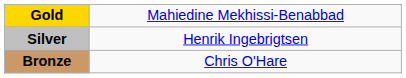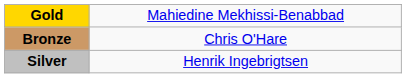 <table class="wikitable" style=" text-align:center; " width="35%">
 <tr>
 <td bgcolor="gold"><strong>Gold</strong></td>
 <td><a href='#'>Mahiedine Mekhissi-Benabbad</a> <br>  <small><em></em></small></td>
 </tr>
 <tr>
+<td bgcolor="CC9966"><strong>Bronze</strong></td>
+<td><a href='#'>Chris O'Hare</a> <br>  <small><em></em></small></td>
+</tr>
+<tr>
 <td bgcolor="silver"><strong>Silver</strong></td>
 <td><a href='#'>Henrik Ingebrigtsen</a> <br>  <small><em></em></small></td>
 </tr>
-<tr>
-<td bgcolor="CC9966"><strong>Bronze</strong></td>
-<td><a href='#'>Chris O'Hare</a> <br>  <small><em></em></small></td>
-</tr>
 </table>
